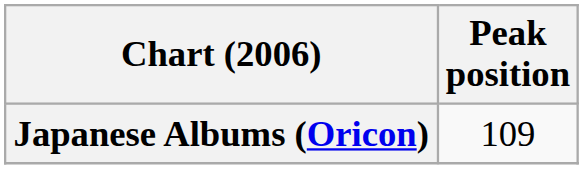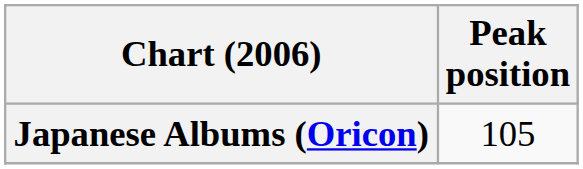 <table class="wikitable sortable plainrowheaders" style="text-align:center;">
 <tr>
 <th scope="col">Chart (2006)</th>
 <th scope="col">Peak<br>position</th>
 </tr>
 <tr>
 <th scope="row">Japanese Albums (<a href='#'>Oricon</a>)</th>
-<td>109</td>
+<td>105</td>
 </tr>
 <tr>
 </tr>
 <tr>
 </tr>
 <tr>
 </tr>
 </table>
